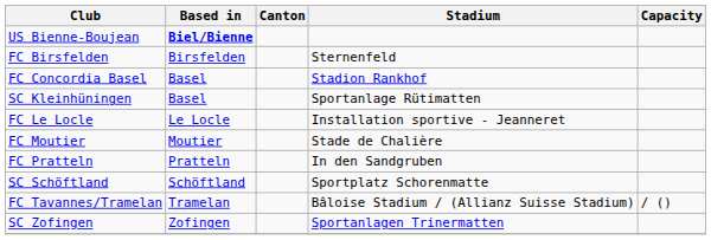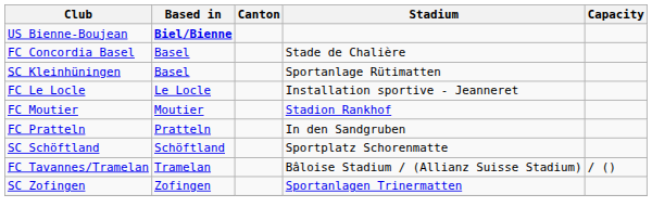 <table class="wikitable">
 <tr>
 <th>Club</th>
 <th>Based in</th>
 <th>Canton</th>
 <th>Stadium</th>
 <th>Capacity</th>
 </tr>
 <tr>
 <td><a href='#'>US Bienne-Boujean</a></td>
 <td><strong><a href='#'>Biel/Bienne</a></strong></td>
 <td></td>
 <td></td>
 <td></td>
 </tr>
 <tr>
-<td><a href='#'>FC Birsfelden</a></td>
-<td><a href='#'>Birsfelden</a></td>
-<td></td>
-<td>Sternenfeld</td>
-<td></td>
-</tr>
-<tr>
 <td><a href='#'>FC Concordia Basel</a></td>
 <td><a href='#'>Basel</a></td>
 <td></td>
-<td><a href='#'>Stadion Rankhof</a></td>
+<td>Stade de Chalière</td>
 <td></td>
 </tr>
 <tr>
 <td><a href='#'>SC Kleinhüningen</a></td>
 <td><a href='#'>Basel</a></td>
 <td></td>
 <td>Sportanlage Rütimatten</td>
 <td></td>
 </tr>
 <tr>
 <td><a href='#'>FC Le Locle</a></td>
 <td><a href='#'>Le Locle</a></td>
 <td></td>
 <td>Installation sportive - Jeanneret</td>
 <td></td>
 </tr>
 <tr>
 <td><a href='#'>FC Moutier</a></td>
 <td><a href='#'>Moutier</a></td>
 <td></td>
-<td>Stade de Chalière</td>
+<td><a href='#'>Stadion Rankhof</a></td>
 <td></td>
 </tr>
 <tr>
 <td><a href='#'>FC Pratteln</a></td>
 <td><a href='#'>Pratteln</a></td>
 <td></td>
 <td>In den Sandgruben</td>
 <td></td>
 </tr>
 <tr>
 <td><a href='#'>SC Schöftland</a></td>
 <td><a href='#'>Schöftland</a></td>
 <td></td>
 <td>Sportplatz Schorenmatte</td>
 <td></td>
 </tr>
 <tr>
 <td><a href='#'>FC Tavannes/Tramelan</a></td>
 <td><a href='#'>Tramelan</a></td>
 <td></td>
 <td>Bâloise Stadium / (Allianz Suisse Stadium)</td>
 <td> / ()</td>
 </tr>
 <tr>
 <td><a href='#'>SC Zofingen</a></td>
 <td><a href='#'>Zofingen</a></td>
 <td></td>
 <td><a href='#'>Sportanlagen Trinermatten</a></td>
 <td></td>
 </tr>
 <tr>
 </tr>
 </table>
